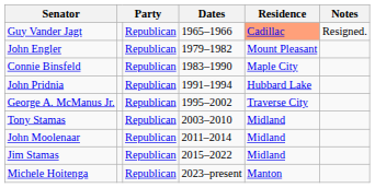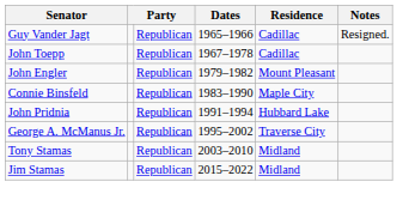 <table class=wikitable>
 <tr valign=bottom>
 <th>Senator</th>
 <th colspan="2">Party</th>
 <th>Dates</th>
 <th>Residence</th>
 <th>Notes</th>
 </tr>
 <tr>
 <td><a href='#'>Guy Vander Jagt</a></td>
 <td bgcolor=></td>
 <td><a href='#'>Republican</a></td>
 <td>1965–1966</td>
-<td style="background: lightsalmon;"><a href='#'>Cadillac</a></td>
+<td><a href='#'>Cadillac</a></td>
 <td>Resigned.</td>
+</tr>
+<tr>
+<td><a href='#'>John Toepp</a></td>
+<td bgcolor=></td>
+<td><a href='#'>Republican</a></td>
+<td>1967–1978</td>
+<td><a href='#'>Cadillac</a></td>
+<td></td>
 </tr>
 <tr>
 <td><a href='#'>John Engler</a></td>
 <td bgcolor=></td>
 <td><a href='#'>Republican</a></td>
 <td>1979–1982</td>
 <td><a href='#'>Mount Pleasant</a></td>
 <td></td>
 </tr>
 <tr>
 <td><a href='#'>Connie Binsfeld</a></td>
 <td bgcolor=></td>
 <td><a href='#'>Republican</a></td>
 <td>1983–1990</td>
 <td><a href='#'>Maple City</a></td>
 <td></td>
 </tr>
 <tr>
 <td><a href='#'>John Pridnia</a></td>
 <td bgcolor=></td>
 <td><a href='#'>Republican</a></td>
 <td>1991–1994</td>
 <td><a href='#'>Hubbard Lake</a></td>
 <td></td>
 </tr>
 <tr>
 <td><a href='#'>George A. McManus Jr.</a></td>
 <td bgcolor=></td>
 <td><a href='#'>Republican</a></td>
 <td>1995–2002</td>
 <td><a href='#'>Traverse City</a></td>
 <td></td>
 </tr>
 <tr>
 <td><a href='#'>Tony Stamas</a></td>
 <td bgcolor=></td>
 <td><a href='#'>Republican</a></td>
 <td>2003–2010</td>
 <td><a href='#'>Midland</a></td>
 <td></td>
 </tr>
 <tr>
-<td><a href='#'>John Moolenaar</a></td>
-<td bgcolor=></td>
-<td><a href='#'>Republican</a></td>
-<td>2011–2014</td>
-<td><a href='#'>Midland</a></td>
-<td></td>
-</tr>
-<tr>
 <td><a href='#'>Jim Stamas</a></td>
 <td bgcolor=></td>
 <td><a href='#'>Republican</a></td>
 <td>2015–2022</td>
 <td><a href='#'>Midland</a></td>
 <td></td>
 </tr>
-<tr>
-<td><a href='#'>Michele Hoitenga</a></td>
-<td bgcolor=></td>
-<td><a href='#'>Republican</a></td>
-<td>2023–present</td>
-<td><a href='#'>Manton</a></td>
-<td></td>
-</tr>
 </table>
